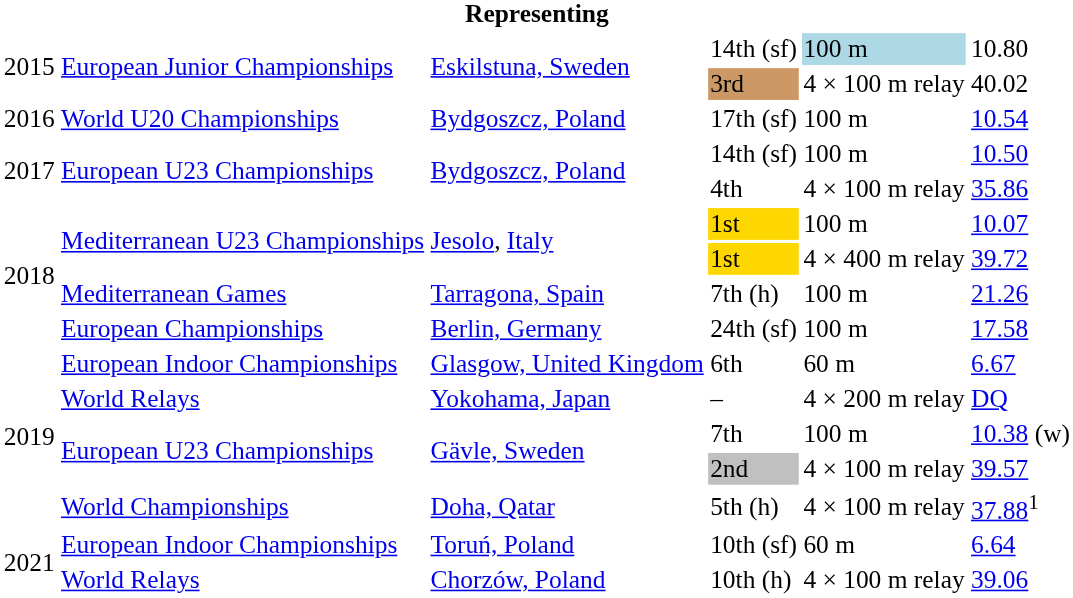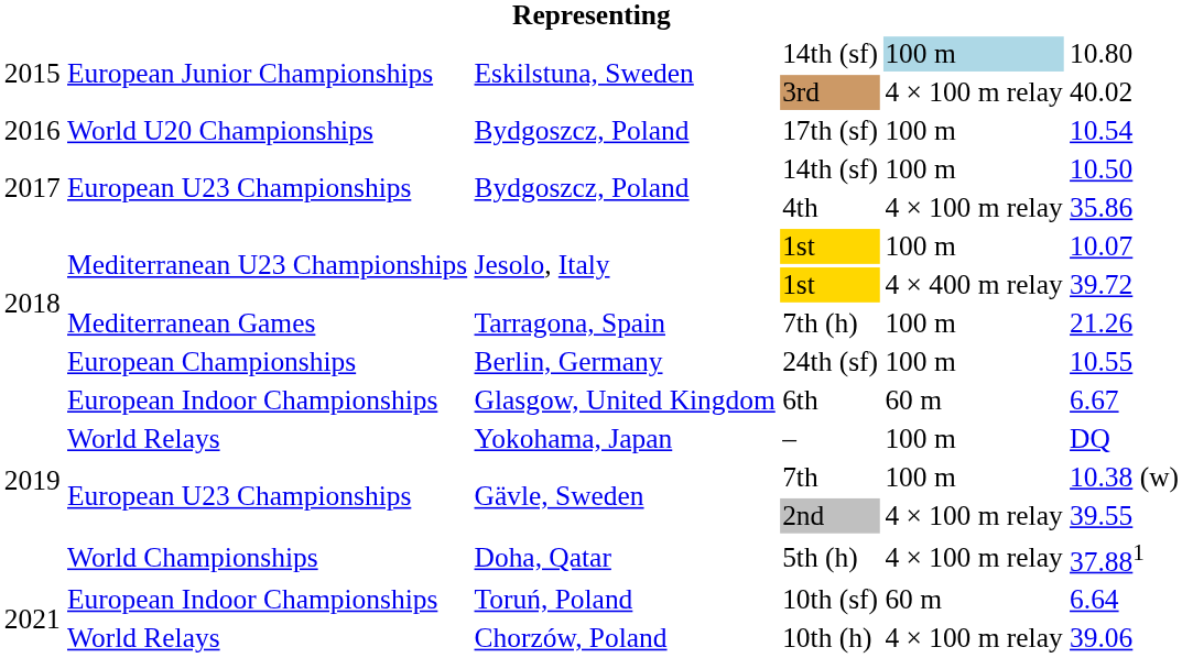 <table>
 <tr>
 <th colspan="6">Representing </th>
 </tr>
 <tr>
 <td rowspan=2>2015</td>
 <td rowspan=2><a href='#'>European Junior Championships</a></td>
 <td rowspan=2><a href='#'>Eskilstuna, Sweden</a></td>
 <td>14th (sf)</td>
 <td style="background: lightblue;">100 m</td>
 <td>10.80</td>
 </tr>
 <tr>
 <td bgcolor=cc9966>3rd</td>
 <td>4 × 100 m relay</td>
 <td>40.02</td>
 </tr>
 <tr>
 <td>2016</td>
 <td><a href='#'>World U20 Championships</a></td>
 <td><a href='#'>Bydgoszcz, Poland</a></td>
 <td>17th (sf)</td>
 <td>100 m</td>
 <td><a href='#'>10.54</a></td>
 </tr>
 <tr>
 <td rowspan=2>2017</td>
 <td rowspan=2><a href='#'>European U23 Championships</a></td>
 <td rowspan=2><a href='#'>Bydgoszcz, Poland</a></td>
 <td>14th (sf)</td>
 <td>100 m</td>
 <td><a href='#'>10.50</a></td>
 </tr>
 <tr>
 <td>4th</td>
 <td>4 × 100 m relay</td>
 <td><a href='#'>35.86</a></td>
 </tr>
 <tr>
 <td rowspan=4>2018</td>
 <td rowspan=2><a href='#'>Mediterranean U23 Championships</a></td>
 <td rowspan=2><a href='#'>Jesolo</a>, <a href='#'>Italy</a></td>
 <td bgcolor=gold>1st</td>
 <td>100 m</td>
 <td><a href='#'>10.07</a></td>
 </tr>
 <tr>
 <td bgcolor=gold>1st</td>
 <td>4 × 400 m relay</td>
 <td><a href='#'>39.72</a></td>
 </tr>
 <tr>
 <td><a href='#'>Mediterranean Games</a></td>
 <td><a href='#'>Tarragona, Spain</a></td>
 <td>7th (h)</td>
 <td>100 m</td>
 <td><a href='#'>21.26</a></td>
 </tr>
 <tr>
 <td><a href='#'>European Championships</a></td>
 <td><a href='#'>Berlin, Germany</a></td>
 <td>24th (sf)</td>
 <td>100 m</td>
-<td><a href='#'>17.58</a></td>
+<td><a href='#'>10.55</a></td>
 </tr>
 <tr>
 <td rowspan=5>2019</td>
 <td><a href='#'>European Indoor Championships</a></td>
 <td><a href='#'>Glasgow, United Kingdom</a></td>
 <td>6th</td>
 <td>60 m</td>
 <td><a href='#'>6.67</a></td>
 </tr>
 <tr>
 <td><a href='#'>World Relays</a></td>
 <td><a href='#'>Yokohama, Japan</a></td>
 <td>–</td>
-<td>4 × 200 m relay</td>
+<td>100 m</td>
 <td><a href='#'>DQ</a></td>
 </tr>
 <tr>
 <td rowspan=2><a href='#'>European U23 Championships</a></td>
 <td rowspan=2><a href='#'>Gävle, Sweden</a></td>
 <td>7th</td>
 <td>100 m</td>
 <td><a href='#'>10.38</a> (w)</td>
 </tr>
 <tr>
 <td bgcolor=silver>2nd</td>
 <td>4 × 100 m relay</td>
-<td><a href='#'>39.57</a></td>
+<td><a href='#'>39.55</a></td>
 </tr>
 <tr>
 <td><a href='#'>World Championships</a></td>
 <td><a href='#'>Doha, Qatar</a></td>
 <td>5th (h)</td>
 <td>4 × 100 m relay</td>
 <td><a href='#'>37.88</a><sup>1</sup></td>
 </tr>
 <tr>
 <td rowspan=2>2021</td>
 <td><a href='#'>European Indoor Championships</a></td>
 <td><a href='#'>Toruń, Poland</a></td>
 <td>10th (sf)</td>
 <td>60 m</td>
 <td><a href='#'>6.64</a></td>
 </tr>
 <tr>
 <td><a href='#'>World Relays</a></td>
 <td><a href='#'>Chorzów, Poland</a></td>
 <td>10th (h)</td>
 <td>4 × 100 m relay</td>
 <td><a href='#'>39.06</a></td>
 </tr>
 </table>
